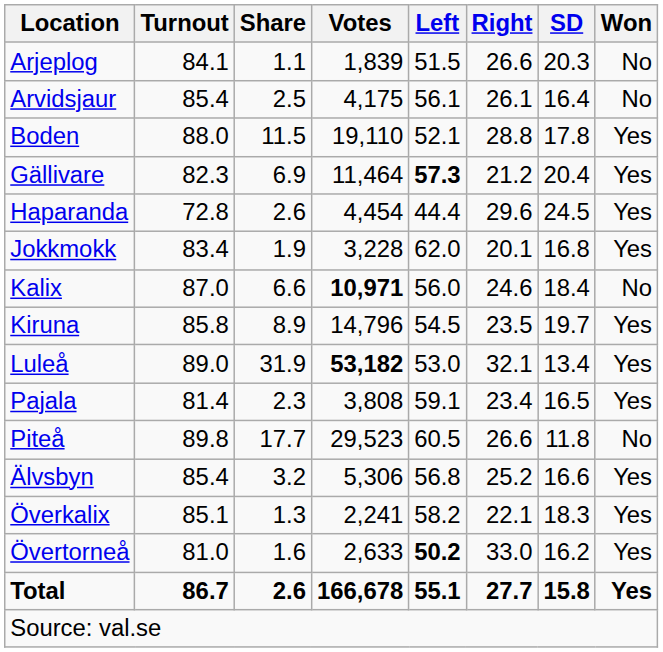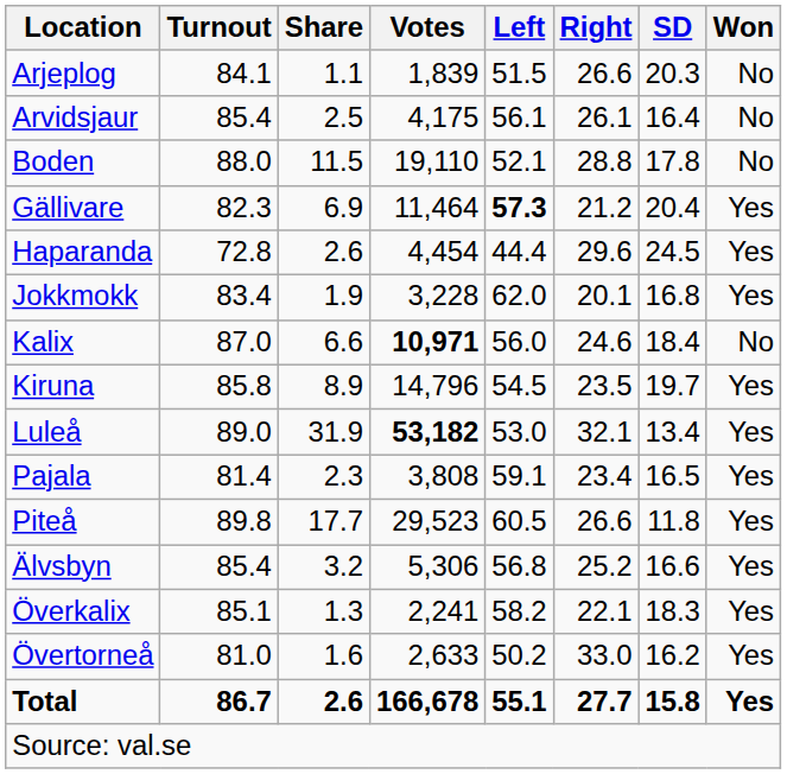 <table class="wikitable sortable" style=text-align:right>
 <tr>
 <th>Location</th>
 <th>Turnout</th>
 <th>Share</th>
 <th>Votes</th>
 <th><a href='#'>Left</a></th>
 <th><a href='#'>Right</a></th>
 <th><a href='#'>SD</a></th>
 <th>Won</th>
 </tr>
 <tr>
 <td align=left><a href='#'>Arjeplog</a></td>
 <td>84.1</td>
 <td>1.1</td>
 <td>1,839</td>
 <td>51.5</td>
 <td>26.6</td>
 <td>20.3</td>
 <td>No</td>
 </tr>
 <tr>
 <td align=left><a href='#'>Arvidsjaur</a></td>
 <td>85.4</td>
 <td>2.5</td>
 <td>4,175</td>
 <td>56.1</td>
 <td>26.1</td>
 <td>16.4</td>
 <td>No</td>
 </tr>
 <tr>
 <td align=left><a href='#'>Boden</a></td>
 <td>88.0</td>
 <td>11.5</td>
 <td>19,110</td>
 <td>52.1</td>
 <td>28.8</td>
 <td>17.8</td>
-<td>Yes</td>
+<td>No</td>
 </tr>
 <tr>
 <td align=left><a href='#'>Gällivare</a></td>
 <td>82.3</td>
 <td>6.9</td>
 <td>11,464</td>
 <td><strong>57.3</strong></td>
 <td>21.2</td>
 <td>20.4</td>
 <td>Yes</td>
 </tr>
 <tr>
 <td align=left><a href='#'>Haparanda</a></td>
 <td>72.8</td>
 <td>2.6</td>
 <td>4,454</td>
 <td>44.4</td>
 <td>29.6</td>
 <td>24.5</td>
 <td>Yes</td>
 </tr>
 <tr>
 <td align=left><a href='#'>Jokkmokk</a></td>
 <td>83.4</td>
 <td>1.9</td>
 <td>3,228</td>
 <td>62.0</td>
 <td>20.1</td>
 <td>16.8</td>
 <td>Yes</td>
 </tr>
 <tr>
 <td align=left><a href='#'>Kalix</a></td>
 <td>87.0</td>
 <td>6.6</td>
 <td><strong>10,971</strong></td>
 <td>56.0</td>
 <td>24.6</td>
 <td>18.4</td>
 <td>No</td>
 </tr>
 <tr>
 <td align=left><a href='#'>Kiruna</a></td>
 <td>85.8</td>
 <td>8.9</td>
 <td>14,796</td>
 <td>54.5</td>
 <td>23.5</td>
 <td>19.7</td>
 <td>Yes</td>
 </tr>
 <tr>
 <td align=left><a href='#'>Luleå</a></td>
 <td>89.0</td>
 <td>31.9</td>
 <td><strong>53,182</strong></td>
 <td>53.0</td>
 <td>32.1</td>
 <td>13.4</td>
 <td>Yes</td>
 </tr>
 <tr>
 <td align=left><a href='#'>Pajala</a></td>
 <td>81.4</td>
 <td>2.3</td>
 <td>3,808</td>
 <td>59.1</td>
 <td>23.4</td>
 <td>16.5</td>
 <td>Yes</td>
 </tr>
 <tr>
 <td align=left><a href='#'>Piteå</a></td>
 <td>89.8</td>
 <td>17.7</td>
 <td>29,523</td>
 <td>60.5</td>
 <td>26.6</td>
 <td>11.8</td>
-<td>No</td>
+<td>Yes</td>
 </tr>
 <tr>
 <td align=left><a href='#'>Älvsbyn</a></td>
 <td>85.4</td>
 <td>3.2</td>
 <td>5,306</td>
 <td>56.8</td>
 <td>25.2</td>
 <td>16.6</td>
 <td>Yes</td>
 </tr>
 <tr>
 <td align=left><a href='#'>Överkalix</a></td>
 <td>85.1</td>
 <td>1.3</td>
 <td>2,241</td>
 <td>58.2</td>
 <td>22.1</td>
 <td>18.3</td>
 <td>Yes</td>
 </tr>
 <tr>
 <td align=left><a href='#'>Övertorneå</a></td>
 <td>81.0</td>
 <td>1.6</td>
 <td>2,633</td>
-<td><strong>50.2</strong></td>
+<td>50.2</td>
 <td>33.0</td>
 <td>16.2</td>
 <td>Yes</td>
 </tr>
 <tr>
 <td align=left><strong>Total</strong></td>
 <td><strong>86.7</strong></td>
 <td><strong>2.6</strong></td>
 <td><strong>166,678</strong></td>
 <td><strong>55.1</strong></td>
 <td><strong>27.7</strong></td>
 <td><strong>15.8</strong></td>
 <td><strong>Yes</strong></td>
 </tr>
 <tr>
 <td align=left colspan=8>Source: val.se</td>
 </tr>
 </table>
